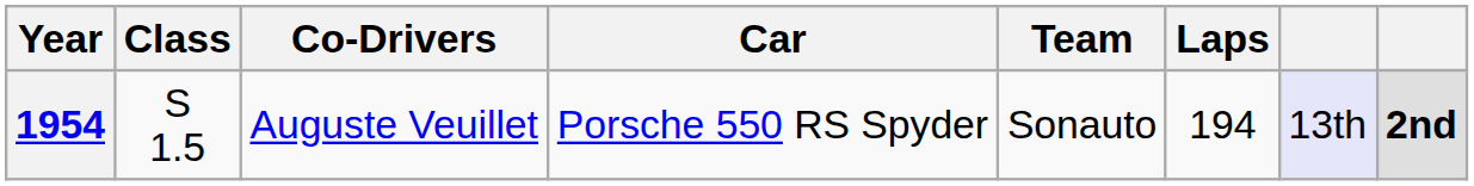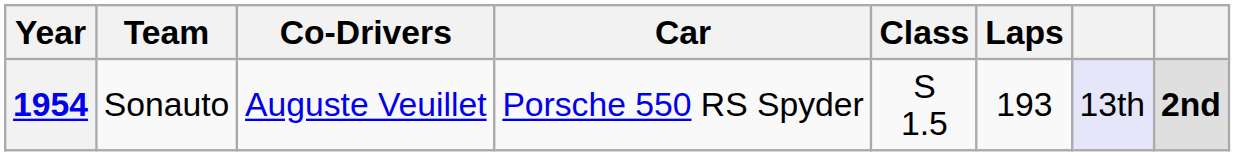 <table class="wikitable" style="text-align:center; font-size:90%">
 <tr>
 <th>Year</th>
-<th>Class</th>
+<th>Team</th>
 <th>Co-Drivers</th>
 <th>Car</th>
-<th>Team</th>
+<th>Class</th>
 <th>Laps</th>
 <th></th>
 <th></th>
 </tr>
 <tr>
 <th><a href='#'>1954</a></th>
-<td>S<br>1.5</td>
+<td align=left>Sonauto</td>
 <td align=left> <a href='#'>Auguste Veuillet</a></td>
 <td align=left><a href='#'>Porsche 550</a> RS Spyder</td>
-<td align=left>Sonauto</td>
-<td>194</td>
+<td>S<br>1.5</td>
+<td>193</td>
 <td style="background: lavender;">13th</td>
 <td style="background:#dfdfdf;"><strong>2nd</strong></td>
 </tr>
 </table>
